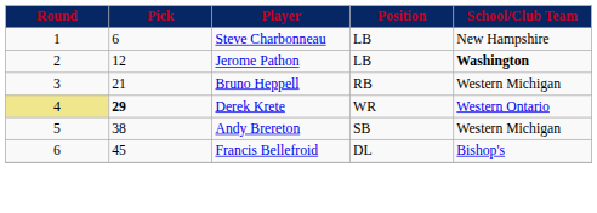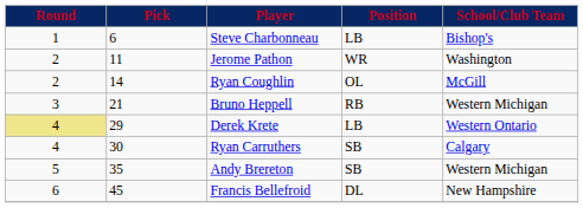 <table class="wikitable sortable sortable">
 <tr>
 <th style="background:#072764;color:#c6011f;" width="15%">Round</th>
 <th style="background:#072764;color:#c6011f;" width="15%">Pick</th>
 <th style="background:#072764;color:#c6011f;" width="20%">Player</th>
 <th style="background:#072764;color:#c6011f;" width="15%">Position</th>
 <th style="background:#072764;color:#c6011f;" width="20%">School/Club Team</th>
 </tr>
 <tr>
 <td align=center>1</td>
 <td>6</td>
 <td><a href='#'>Steve Charbonneau</a></td>
 <td>LB</td>
-<td>New Hampshire</td>
+<td><a href='#'>Bishop's</a></td>
 </tr>
 <tr>
 <td align=center>2</td>
-<td>12</td>
+<td>11</td>
 <td><a href='#'>Jerome Pathon</a></td>
-<td>LB</td>
-<td><strong>Washington</strong></td>
+<td>WR</td>
+<td>Washington</td>
+</tr>
+<tr>
+<td align=center>2</td>
+<td>14</td>
+<td><a href='#'>Ryan Coughlin</a></td>
+<td>OL</td>
+<td><a href='#'>McGill</a></td>
 </tr>
 <tr>
 <td align=center>3</td>
 <td>21</td>
 <td><a href='#'>Bruno Heppell</a></td>
 <td>RB</td>
 <td>Western Michigan</td>
 </tr>
 <tr>
 <td align=center style="background: khaki;">4</td>
-<td><strong>29</strong></td>
+<td>29</td>
 <td><a href='#'>Derek Krete</a></td>
-<td>WR</td>
+<td>LB</td>
 <td><a href='#'>Western Ontario</a></td>
 </tr>
 <tr>
+<td align=center>4</td>
+<td>30</td>
+<td><a href='#'>Ryan Carruthers</a></td>
+<td>SB</td>
+<td><a href='#'>Calgary</a></td>
+</tr>
+<tr>
 <td align=center>5</td>
-<td>38</td>
+<td>35</td>
 <td><a href='#'>Andy Brereton</a></td>
 <td>SB</td>
 <td>Western Michigan</td>
 </tr>
 <tr>
 <td align=center>6</td>
 <td>45</td>
 <td><a href='#'>Francis Bellefroid</a></td>
 <td>DL</td>
-<td><a href='#'>Bishop's</a></td>
+<td>New Hampshire</td>
 </tr>
 <tr>
 </tr>
 </table>
